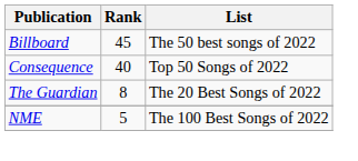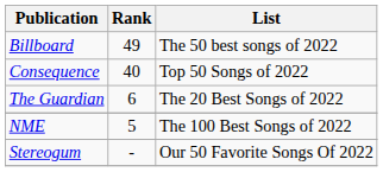 <table class="wikitable">
 <tr>
 <th>Publication</th>
 <th>Rank</th>
 <th>List</th>
 </tr>
 <tr>
 <td><em><a href='#'>Billboard</a></em></td>
-<td align="center">45</td>
+<td align="center">49</td>
 <td>The 50 best songs of 2022</td>
 </tr>
 <tr>
 <td><em><a href='#'>Consequence</a></em></td>
 <td align="center">40</td>
 <td>Top 50 Songs of 2022</td>
 </tr>
 <tr>
 <td><em><a href='#'>The Guardian</a></em></td>
-<td align="center">8</td>
+<td align="center">6</td>
 <td>The 20 Best Songs of 2022</td>
 </tr>
 <tr>
 </tr>
 <tr>
 <td><em><a href='#'>NME</a></em></td>
 <td align="center">5</td>
 <td>The 100 Best Songs of 2022</td>
 </tr>
 <tr>
 </tr>
 <tr>
+<td><em><a href='#'>Stereogum</a></em></td>
+<td align="center">-</td>
+<td>Our 50 Favorite Songs Of 2022</td>
+</tr>
+<tr>
 </tr>
 </table>
